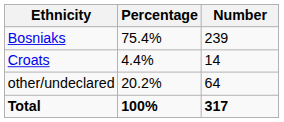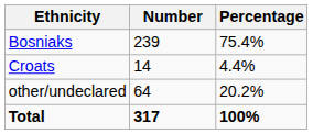 <table class="wikitable">
 <tr>
 <th width="100px">Ethnicity</th>
+<th width="80px">Number</th>
 <th width="80px">Percentage</th>
-<th width="80px">Number</th>
 </tr>
 <tr>
 <td><a href='#'>Bosniaks</a></td>
+<td>239</td>
 <td>75.4%</td>
-<td>239</td>
 </tr>
 <tr>
 <td><a href='#'>Croats</a></td>
+<td>14</td>
 <td>4.4%</td>
-<td>14</td>
 </tr>
 <tr>
 <td>other/undeclared</td>
+<td>64</td>
 <td>20.2%</td>
-<td>64</td>
 </tr>
 <tr>
 <td><strong>Total</strong></td>
+<td><strong>317</strong></td>
 <td><strong>100%</strong></td>
-<td><strong>317</strong></td>
 </tr>
 </table>
